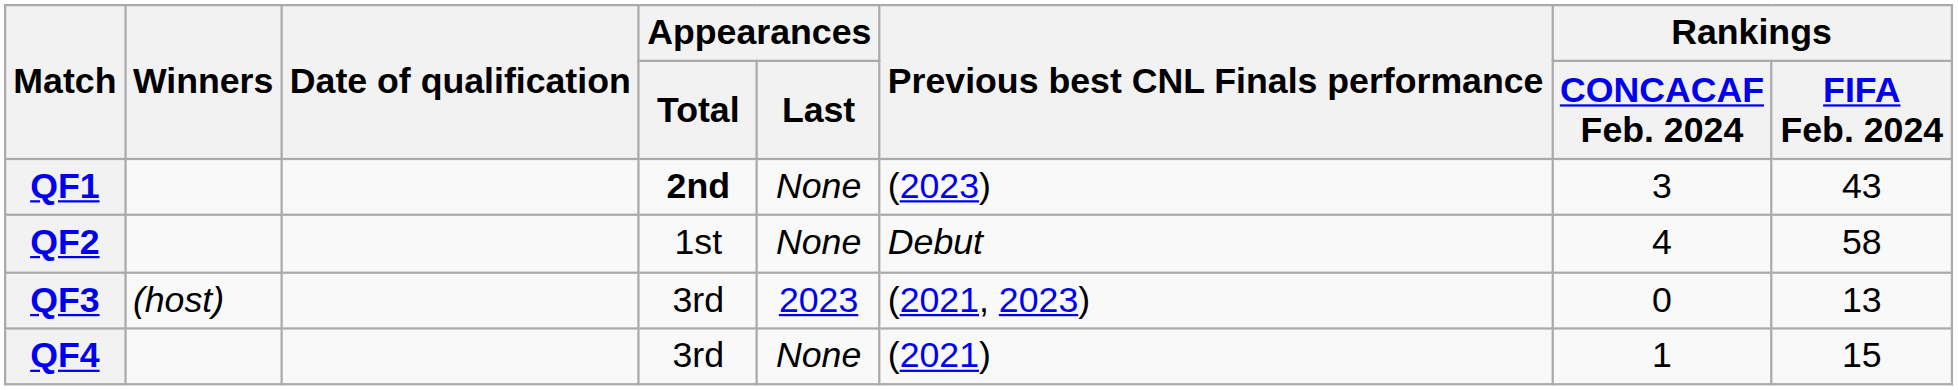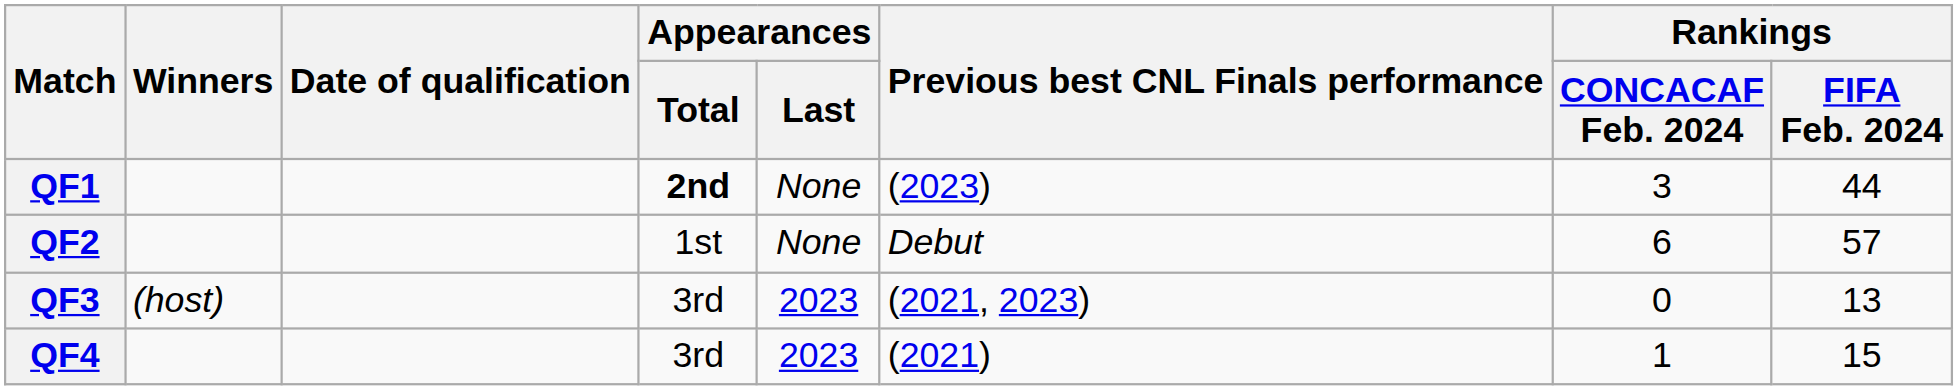 <table class="wikitable sortable">
 <tr>
 <th rowspan=2>Match</th>
 <th rowspan=2>Winners</th>
 <th rowspan=2>Date of qualification</th>
 <th colspan=2>Appearances</th>
 <th rowspan=2>Previous best CNL Finals performance</th>
 <th colspan=2>Rankings</th>
 </tr>
 <tr>
 <th data-sort-type="number">Total</th>
 <th>Last</th>
 <th><a href='#'>CONCACAF</a><br>Feb. 2024</th>
 <th><a href='#'>FIFA</a><br>Feb. 2024</th>
 </tr>
 <tr>
 <th><a href='#'>QF1</a></th>
 <td></td>
 <td></td>
 <td align=center><strong>2nd</strong></td>
 <td align=center><em>None</em></td>
 <td> (<a href='#'>2023</a>)</td>
 <td align=center>3</td>
-<td align=center>43</td>
+<td align=center>44</td>
 </tr>
 <tr>
 <th><a href='#'>QF2</a></th>
 <td></td>
 <td></td>
 <td align=center>1st</td>
 <td align=center><em>None</em></td>
 <td><em>Debut</em></td>
-<td align=center>4</td>
-<td align=center>58</td>
+<td align=center>6</td>
+<td align=center>57</td>
 </tr>
 <tr>
 <th><a href='#'>QF3</a></th>
 <td> <em>(host)</em></td>
 <td></td>
 <td align=center>3rd</td>
 <td align=center><a href='#'>2023</a></td>
 <td> (<a href='#'>2021</a>, <a href='#'>2023</a>)</td>
 <td align=center>0</td>
 <td align=center>13</td>
 </tr>
 <tr>
 <th><a href='#'>QF4</a></th>
 <td></td>
 <td></td>
 <td align=center>3rd</td>
-<td align=center><em>None</em></td>
+<td align=center><a href='#'>2023</a></td>
 <td> (<a href='#'>2021</a>)</td>
 <td align=center>1</td>
 <td align=center>15</td>
 </tr>
 </table>
